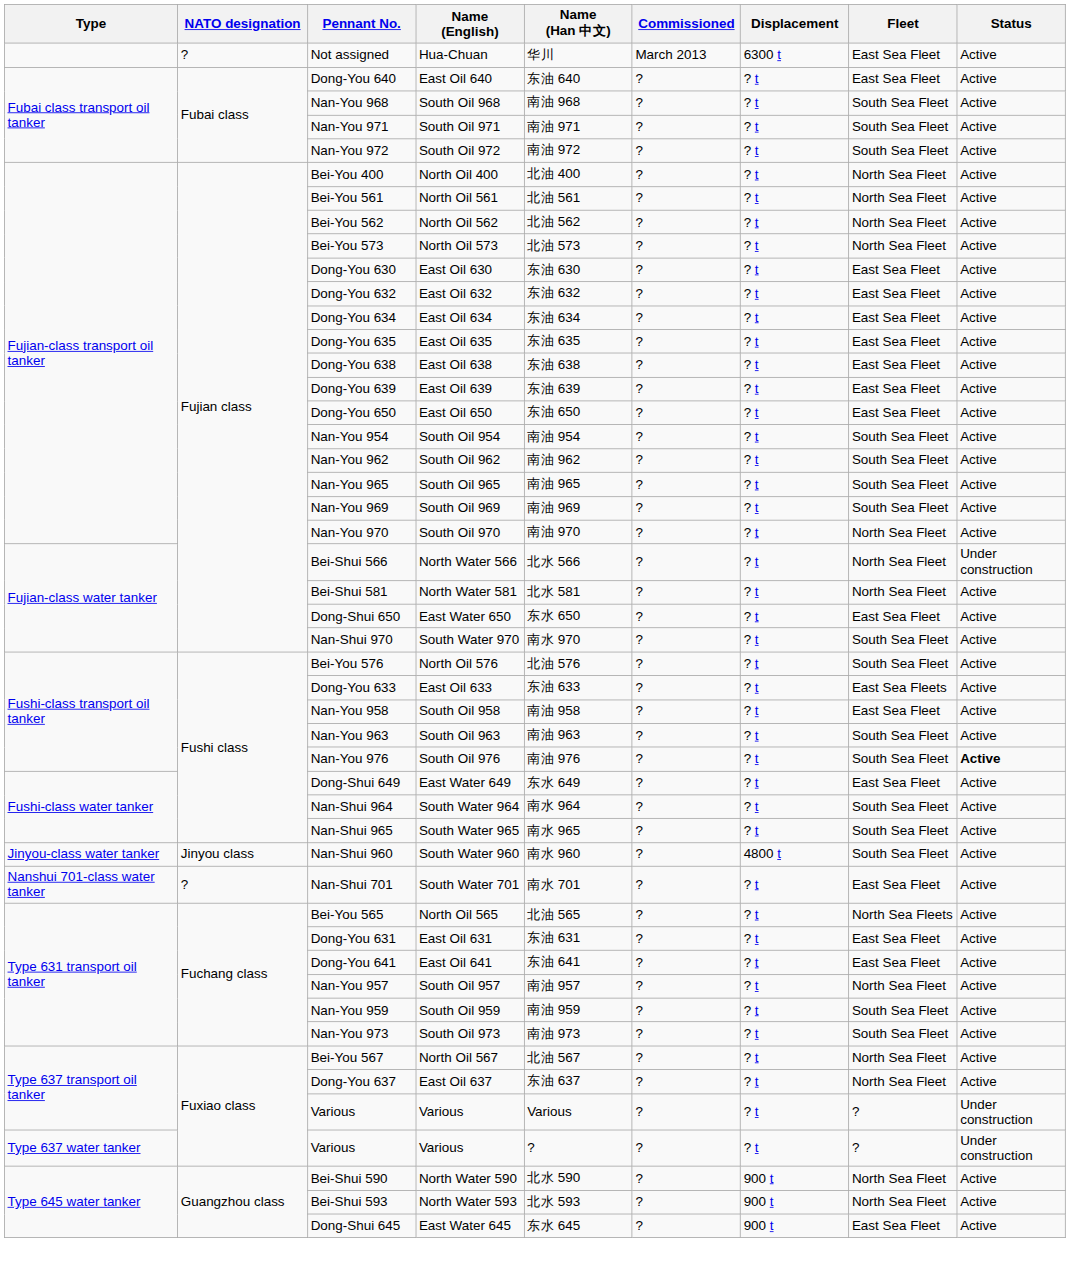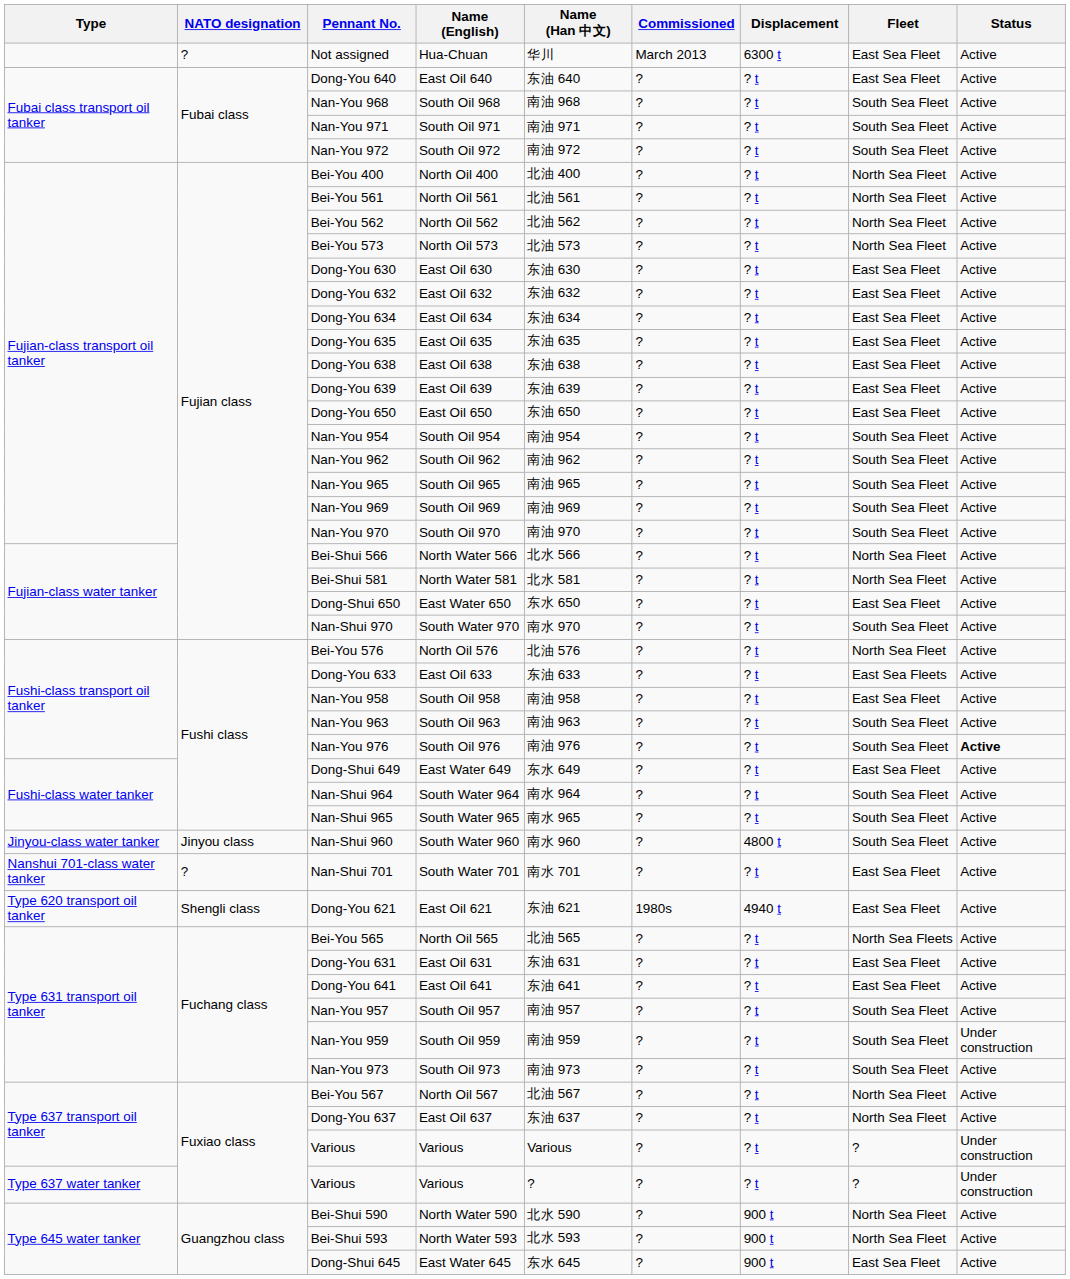 <table class="wikitable sortable"  style="margin:auto; width:100%;">
 <tr>
 <th style="text-align:center; width:16%;">Type</th>
 <th style="text-align:center; width:12%;"><a href='#'>NATO designation</a></th>
 <th style="text-align:center; width:10%;"><a href='#'>Pennant No.</a></th>
 <th style="text-align:center; width:10%;">Name<br>(English)</th>
 <th style="text-align:center; width:10%;">Name<br>(Han 中文)</th>
 <th style="text-align:center; width:10%;"><a href='#'>Commissioned</a></th>
 <th style="text-align:center; width:10%;">Displacement</th>
 <th style="text-align:center; width:10%;">Fleet</th>
 <th style="text-align:center; width:10%;">Status</th>
 </tr>
 <tr>
 <td></td>
 <td>?</td>
 <td>Not assigned</td>
 <td>Hua-Chuan</td>
 <td>华川</td>
 <td>March 2013</td>
 <td>6300 <a href='#'>t</a></td>
 <td>East Sea Fleet</td>
 <td><span>Active</span></td>
 </tr>
 <tr>
 <td rowspan="4"><a href='#'>Fubai class transport oil tanker</a></td>
 <td rowspan="4">Fubai class</td>
 <td>Dong-You 640</td>
 <td>East Oil 640</td>
 <td>东油 640</td>
 <td>?</td>
 <td>? <a href='#'>t</a></td>
 <td>East Sea Fleet</td>
 <td><span>Active</span></td>
 </tr>
 <tr>
 <td>Nan-You 968</td>
 <td>South Oil 968</td>
 <td>南油 968</td>
 <td>?</td>
 <td>? <a href='#'>t</a></td>
 <td>South Sea Fleet</td>
 <td><span>Active</span></td>
 </tr>
 <tr>
 <td>Nan-You 971</td>
 <td>South Oil 971</td>
 <td>南油 971</td>
 <td>?</td>
 <td>? <a href='#'>t</a></td>
 <td>South Sea Fleet</td>
 <td><span>Active</span></td>
 </tr>
 <tr>
 <td>Nan-You 972</td>
 <td>South Oil 972</td>
 <td>南油 972</td>
 <td>?</td>
 <td>? <a href='#'>t</a></td>
 <td>South Sea Fleet</td>
 <td><span>Active</span></td>
 </tr>
 <tr>
 <td rowspan="16"><a href='#'>Fujian-class transport oil tanker</a></td>
 <td rowspan="20">Fujian class</td>
 <td>Bei-You 400</td>
 <td>North Oil 400</td>
 <td>北油 400</td>
 <td>?</td>
 <td>? <a href='#'>t</a></td>
 <td>North Sea Fleet</td>
 <td><span>Active</span></td>
 </tr>
 <tr>
 <td>Bei-You 561</td>
 <td>North Oil 561</td>
 <td>北油 561</td>
 <td>?</td>
 <td>? <a href='#'>t</a></td>
 <td>North Sea Fleet</td>
 <td><span>Active</span></td>
 </tr>
 <tr>
 <td>Bei-You 562</td>
 <td>North Oil 562</td>
 <td>北油 562</td>
 <td>?</td>
 <td>? <a href='#'>t</a></td>
 <td>North Sea Fleet</td>
 <td><span>Active</span></td>
 </tr>
 <tr>
 <td>Bei-You 573</td>
 <td>North Oil 573</td>
 <td>北油 573</td>
 <td>?</td>
 <td>? <a href='#'>t</a></td>
 <td>North Sea Fleet</td>
 <td><span>Active</span></td>
 </tr>
 <tr>
 <td>Dong-You 630</td>
 <td>East Oil 630</td>
 <td>东油 630</td>
 <td>?</td>
 <td>? <a href='#'>t</a></td>
 <td>East Sea Fleet</td>
 <td><span>Active</span></td>
 </tr>
 <tr>
 <td>Dong-You 632</td>
 <td>East Oil 632</td>
 <td>东油 632</td>
 <td>?</td>
 <td>? <a href='#'>t</a></td>
 <td>East Sea Fleet</td>
 <td><span>Active</span></td>
 </tr>
 <tr>
 <td>Dong-You 634</td>
 <td>East Oil 634</td>
 <td>东油 634</td>
 <td>?</td>
 <td>? <a href='#'>t</a></td>
 <td>East Sea Fleet</td>
 <td><span>Active</span></td>
 </tr>
 <tr>
 <td>Dong-You 635</td>
 <td>East Oil 635</td>
 <td>东油 635</td>
 <td>?</td>
 <td>? <a href='#'>t</a></td>
 <td>East Sea Fleet</td>
 <td><span>Active</span></td>
 </tr>
 <tr>
 <td>Dong-You 638</td>
 <td>East Oil 638</td>
 <td>东油 638</td>
 <td>?</td>
 <td>? <a href='#'>t</a></td>
 <td>East Sea Fleet</td>
 <td><span>Active</span></td>
 </tr>
 <tr>
 <td>Dong-You 639</td>
 <td>East Oil 639</td>
 <td>东油 639</td>
 <td>?</td>
 <td>? <a href='#'>t</a></td>
 <td>East Sea Fleet</td>
 <td><span>Active</span></td>
 </tr>
 <tr>
 <td>Dong-You 650</td>
 <td>East Oil 650</td>
 <td>东油 650</td>
 <td>?</td>
 <td>? <a href='#'>t</a></td>
 <td>East Sea Fleet</td>
 <td><span>Active</span></td>
 </tr>
 <tr>
 <td>Nan-You 954</td>
 <td>South Oil 954</td>
 <td>南油 954</td>
 <td>?</td>
 <td>? <a href='#'>t</a></td>
 <td>South Sea Fleet</td>
 <td><span>Active</span></td>
 </tr>
 <tr>
 <td>Nan-You 962</td>
 <td>South Oil 962</td>
 <td>南油 962</td>
 <td>?</td>
 <td>? <a href='#'>t</a></td>
 <td>South Sea Fleet</td>
 <td><span>Active</span></td>
 </tr>
 <tr>
 <td>Nan-You 965</td>
 <td>South Oil 965</td>
 <td>南油 965</td>
 <td>?</td>
 <td>? <a href='#'>t</a></td>
 <td>South Sea Fleet</td>
 <td><span>Active</span></td>
 </tr>
 <tr>
 <td>Nan-You 969</td>
 <td>South Oil 969</td>
 <td>南油 969</td>
 <td>?</td>
 <td>? <a href='#'>t</a></td>
 <td>South Sea Fleet</td>
 <td><span>Active</span></td>
 </tr>
 <tr>
 <td>Nan-You 970</td>
 <td>South Oil 970</td>
 <td>南油 970</td>
 <td>?</td>
 <td>? <a href='#'>t</a></td>
-<td>North Sea Fleet</td>
+<td>South Sea Fleet</td>
 <td><span>Active</span></td>
 </tr>
 <tr>
 <td rowspan="4"><a href='#'>Fujian-class water tanker</a></td>
 <td>Bei-Shui 566</td>
 <td>North Water 566</td>
 <td>北水 566</td>
 <td>?</td>
 <td>? <a href='#'>t</a></td>
 <td>North Sea Fleet</td>
-<td><span>Under construction</span></td>
+<td><span>Active</span></td>
 </tr>
 <tr>
 <td>Bei-Shui 581</td>
 <td>North Water 581</td>
 <td>北水 581</td>
 <td>?</td>
 <td>? <a href='#'>t</a></td>
 <td>North Sea Fleet</td>
 <td><span>Active</span></td>
 </tr>
 <tr>
 <td>Dong-Shui 650</td>
 <td>East Water 650</td>
 <td>东水 650</td>
 <td>?</td>
 <td>? <a href='#'>t</a></td>
 <td>East Sea Fleet</td>
 <td><span>Active</span></td>
 </tr>
 <tr>
 <td>Nan-Shui 970</td>
 <td>South Water 970</td>
 <td>南水 970</td>
 <td>?</td>
 <td>? <a href='#'>t</a></td>
 <td>South Sea Fleet</td>
 <td><span>Active</span></td>
 </tr>
 <tr>
 <td rowspan="5"><a href='#'>Fushi-class transport oil tanker</a></td>
 <td rowspan="8">Fushi class</td>
 <td>Bei-You 576</td>
 <td>North Oil 576</td>
 <td>北油 576</td>
 <td>?</td>
 <td>? <a href='#'>t</a></td>
-<td>South Sea Fleet</td>
+<td>North Sea Fleet</td>
 <td><span>Active</span></td>
 </tr>
 <tr>
 <td>Dong-You 633</td>
 <td>East Oil 633</td>
 <td>东油 633</td>
 <td>?</td>
 <td>? <a href='#'>t</a></td>
 <td>East Sea Fleets</td>
 <td><span>Active</span></td>
 </tr>
 <tr>
 <td>Nan-You 958</td>
 <td>South Oil 958</td>
 <td>南油 958</td>
 <td>?</td>
 <td>? <a href='#'>t</a></td>
 <td>East Sea Fleet</td>
 <td><span>Active</span></td>
 </tr>
 <tr>
 <td>Nan-You 963</td>
 <td>South Oil 963</td>
 <td>南油 963</td>
 <td>?</td>
 <td>? <a href='#'>t</a></td>
 <td>South Sea Fleet</td>
 <td><span>Active</span></td>
 </tr>
 <tr>
 <td>Nan-You 976</td>
 <td>South Oil 976</td>
 <td>南油 976</td>
 <td>?</td>
 <td>? <a href='#'>t</a></td>
 <td>South Sea Fleet</td>
 <td><strong><span>Active</span></strong></td>
 </tr>
 <tr>
 <td rowspan="3"><a href='#'>Fushi-class water tanker</a></td>
 <td>Dong-Shui 649</td>
 <td>East Water 649</td>
 <td>东水 649</td>
 <td>?</td>
 <td>? <a href='#'>t</a></td>
 <td>East Sea Fleet</td>
 <td><span>Active</span></td>
 </tr>
 <tr>
 <td>Nan-Shui 964</td>
 <td>South Water 964</td>
 <td>南水 964</td>
 <td>?</td>
 <td>? <a href='#'>t</a></td>
 <td>South Sea Fleet</td>
 <td><span>Active</span></td>
 </tr>
 <tr>
 <td>Nan-Shui 965</td>
 <td>South Water 965</td>
 <td>南水 965</td>
 <td>?</td>
 <td>? <a href='#'>t</a></td>
 <td>South Sea Fleet</td>
 <td><span>Active</span></td>
 </tr>
 <tr>
 <td><a href='#'>Jinyou-class water tanker</a></td>
 <td>Jinyou class</td>
 <td>Nan-Shui 960</td>
 <td>South Water 960</td>
 <td>南水 960</td>
 <td>?</td>
 <td>4800 <a href='#'>t</a></td>
 <td>South Sea Fleet</td>
 <td><span>Active</span></td>
 </tr>
 <tr>
 <td><a href='#'>Nanshui 701-class water tanker</a></td>
 <td>?</td>
 <td>Nan-Shui 701</td>
 <td>South Water 701</td>
 <td>南水 701</td>
 <td>?</td>
 <td>? <a href='#'>t</a></td>
 <td>East Sea Fleet</td>
 <td><span>Active</span></td>
 </tr>
 <tr>
+<td><a href='#'>Type 620 transport oil tanker</a></td>
+<td>Shengli class</td>
+<td>Dong-You 621</td>
+<td>East Oil 621</td>
+<td>东油 621</td>
+<td>1980s</td>
+<td>4940 <a href='#'>t</a></td>
+<td>East Sea Fleet</td>
+<td><span>Active</span></td>
+</tr>
+<tr>
 <td rowspan="6"><a href='#'>Type 631 transport oil tanker</a></td>
 <td rowspan="6">Fuchang class</td>
 <td>Bei-You 565</td>
 <td>North Oil 565</td>
 <td>北油 565</td>
 <td>?</td>
 <td>? <a href='#'>t</a></td>
 <td>North Sea Fleets</td>
 <td><span>Active</span></td>
 </tr>
 <tr>
 <td>Dong-You 631</td>
 <td>East Oil 631</td>
 <td>东油 631</td>
 <td>?</td>
 <td>? <a href='#'>t</a></td>
 <td>East Sea Fleet</td>
 <td><span>Active</span></td>
 </tr>
 <tr>
 <td>Dong-You 641</td>
 <td>East Oil 641</td>
 <td>东油 641</td>
 <td>?</td>
 <td>? <a href='#'>t</a></td>
 <td>East Sea Fleet</td>
 <td><span>Active</span></td>
 </tr>
 <tr>
 <td>Nan-You 957</td>
 <td>South Oil 957</td>
 <td>南油 957</td>
 <td>?</td>
 <td>? <a href='#'>t</a></td>
-<td>North Sea Fleet</td>
+<td>South Sea Fleet</td>
 <td><span>Active</span></td>
 </tr>
 <tr>
 <td>Nan-You 959</td>
 <td>South Oil 959</td>
 <td>南油 959</td>
 <td>?</td>
 <td>? <a href='#'>t</a></td>
 <td>South Sea Fleet</td>
-<td><span>Active</span></td>
+<td><span>Under construction</span></td>
 </tr>
 <tr>
 <td>Nan-You 973</td>
 <td>South Oil 973</td>
 <td>南油 973</td>
 <td>?</td>
 <td>? <a href='#'>t</a></td>
 <td>South Sea Fleet</td>
 <td><span>Active</span></td>
 </tr>
 <tr>
 <td rowspan="3"><a href='#'>Type 637 transport oil tanker</a></td>
 <td rowspan="4">Fuxiao class</td>
 <td>Bei-You 567</td>
 <td>North Oil 567</td>
 <td>北油 567</td>
 <td>?</td>
 <td>? <a href='#'>t</a></td>
 <td>North Sea Fleet</td>
 <td><span>Active</span></td>
 </tr>
 <tr>
 <td>Dong-You 637</td>
 <td>East Oil 637</td>
 <td>东油 637</td>
 <td>?</td>
 <td>? <a href='#'>t</a></td>
 <td>North Sea Fleet</td>
 <td><span>Active</span></td>
 </tr>
 <tr>
 <td>Various</td>
 <td>Various</td>
 <td>Various</td>
 <td>?</td>
 <td>? <a href='#'>t</a></td>
 <td>?</td>
 <td><span>Under construction</span></td>
 </tr>
 <tr>
 <td rowspan="1"><a href='#'>Type 637 water tanker</a></td>
 <td>Various</td>
 <td>Various</td>
 <td>?</td>
 <td>?</td>
 <td>? <a href='#'>t</a></td>
 <td>?</td>
 <td><span>Under construction</span></td>
 </tr>
 <tr>
 <td rowspan="3"><a href='#'>Type 645 water tanker</a></td>
 <td rowspan="3">Guangzhou class</td>
 <td>Bei-Shui 590</td>
 <td>North Water 590</td>
 <td>北水 590</td>
 <td>?</td>
 <td>900 <a href='#'>t</a></td>
 <td>North Sea Fleet</td>
 <td><span>Active</span></td>
 </tr>
 <tr>
 <td>Bei-Shui 593</td>
 <td>North Water 593</td>
 <td>北水 593</td>
 <td>?</td>
 <td>900 <a href='#'>t</a></td>
 <td>North Sea Fleet</td>
 <td><span>Active</span></td>
 </tr>
 <tr>
 <td>Dong-Shui 645</td>
 <td>East Water 645</td>
 <td>东水 645</td>
 <td>?</td>
 <td>900 <a href='#'>t</a></td>
 <td>East Sea Fleet</td>
 <td><span>Active</span></td>
 </tr>
 </table>
